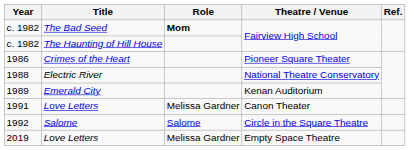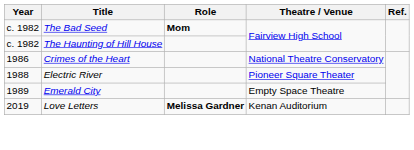 <table class="wikitable">
 <tr>
 <th>Year</th>
 <th>Title</th>
 <th>Role</th>
 <th>Theatre / Venue</th>
 <th>Ref.</th>
 </tr>
 <tr>
 <td>c. 1982</td>
 <td><em><a href='#'>The Bad Seed</a></em></td>
 <td><strong>Mom</strong></td>
 <td rowspan=2><a href='#'>Fairview High School</a></td>
 <td rowspan=2></td>
 </tr>
 <tr>
 <td>c. 1982</td>
 <td><em><a href='#'>The Haunting of Hill House</a></em></td>
 <td></td>
 </tr>
 <tr>
 <td>1986</td>
 <td><em><a href='#'>Crimes of the Heart</a></em></td>
 <td></td>
-<td><a href='#'>Pioneer Square Theater</a></td>
+<td><a href='#'>National Theatre Conservatory</a></td>
 <td rowspan=3></td>
 </tr>
 <tr>
 <td>1988</td>
 <td><em>Electric River</em></td>
 <td></td>
-<td><a href='#'>National Theatre Conservatory</a></td>
+<td><a href='#'>Pioneer Square Theater</a></td>
 </tr>
 <tr>
 <td>1989</td>
 <td><em><a href='#'>Emerald City</a></em></td>
 <td></td>
-<td>Kenan Auditorium</td>
-</tr>
-<tr>
-<td>1991</td>
-<td><em><a href='#'>Love Letters</a></em></td>
-<td>Melissa Gardner</td>
-<td>Canon Theater</td>
-<td></td>
-</tr>
-<tr>
-<td>1992</td>
-<td><em><a href='#'>Salome</a></em></td>
-<td><a href='#'>Salome</a></td>
-<td><a href='#'>Circle in the Square Theatre</a></td>
-<td></td>
+<td>Empty Space Theatre</td>
 </tr>
 <tr>
 <td>2019</td>
 <td><em> Love Letters</em></td>
-<td>Melissa Gardner</td>
-<td>Empty Space Theatre</td>
+<td><strong>Melissa Gardner</strong></td>
+<td>Kenan Auditorium</td>
 <td></td>
 </tr>
 </table>
